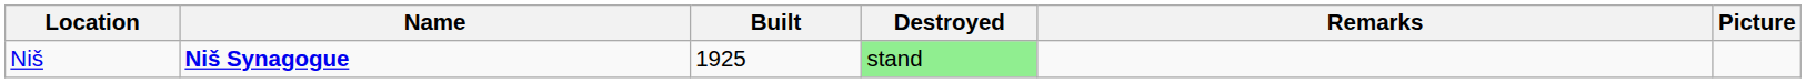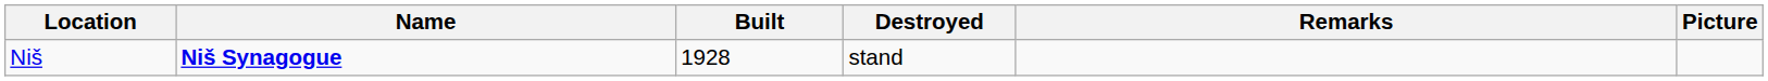 <table class="wikitable sortable" width="100%">
 <tr>
 <th width="10%">Location</th>
 <th width="30%">Name</th>
 <th width="10%">Built</th>
 <th width="10%">Destroyed</th>
 <th width="40%" class="unsortable">Remarks</th>
 <th width="10%" class="unsortable">Picture</th>
 </tr>
 <tr>
 <td><a href='#'>Niš</a></td>
 <td><strong><a href='#'>Niš Synagogue</a></strong></td>
-<td>1925</td>
-<td style="background: lightgreen;">stand</td>
+<td>1928</td>
+<td>stand</td>
 <td></td>
 <td></td>
 </tr>
 </table>
